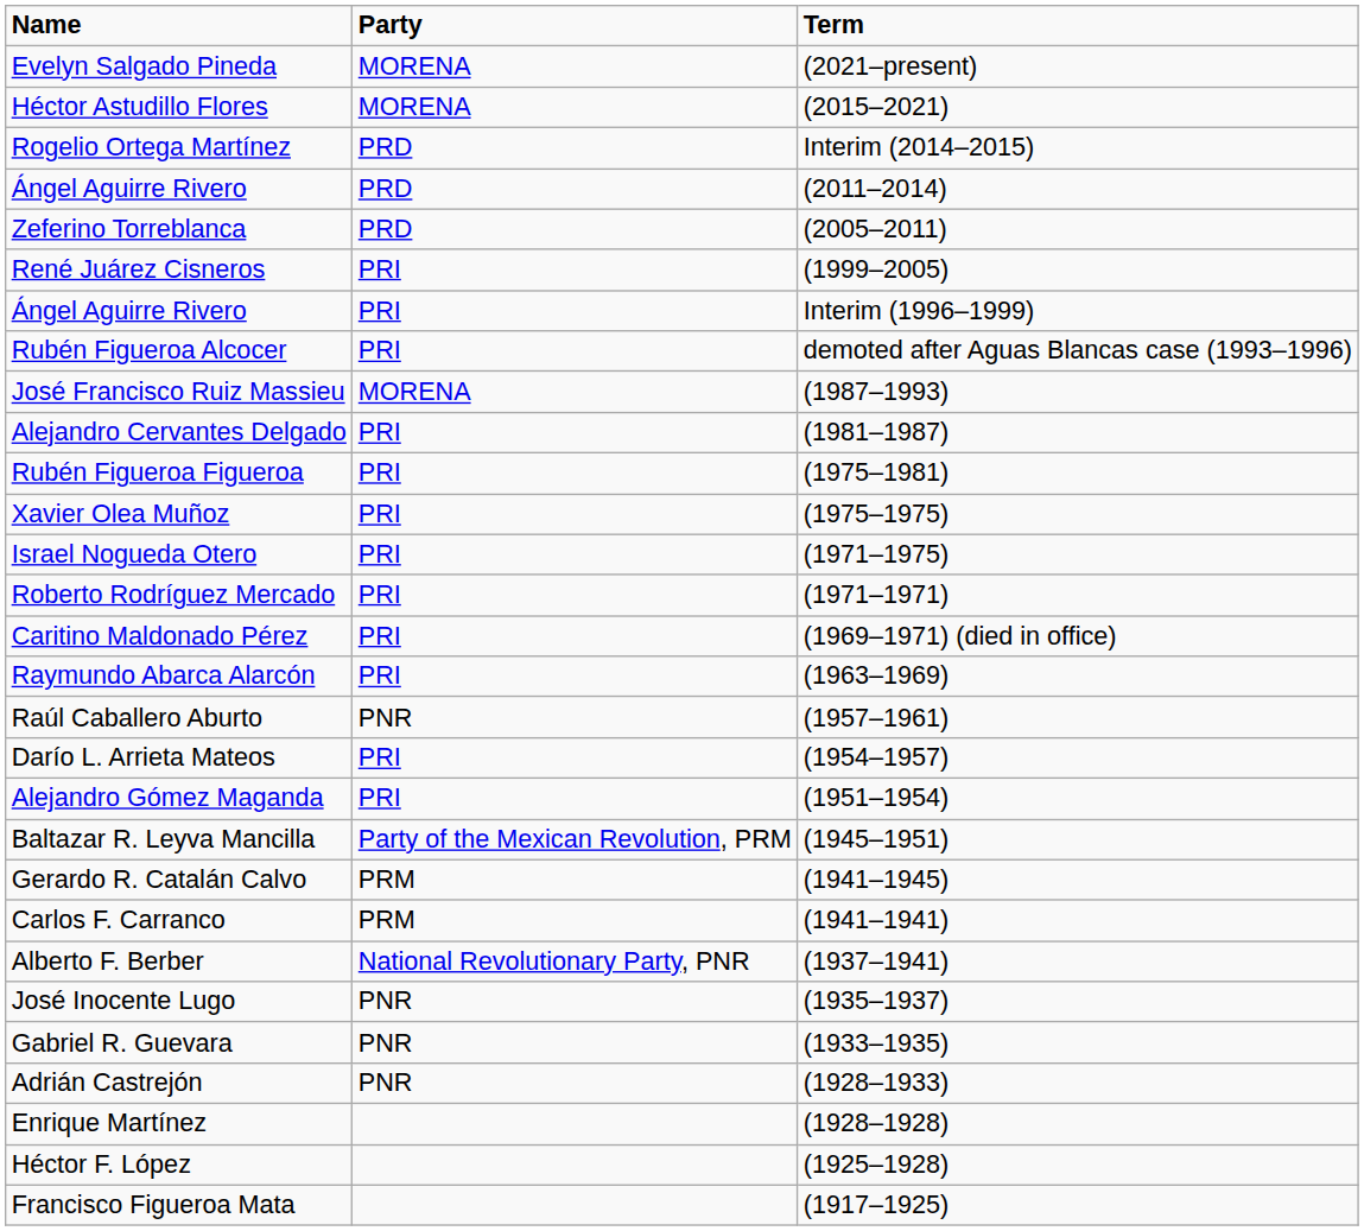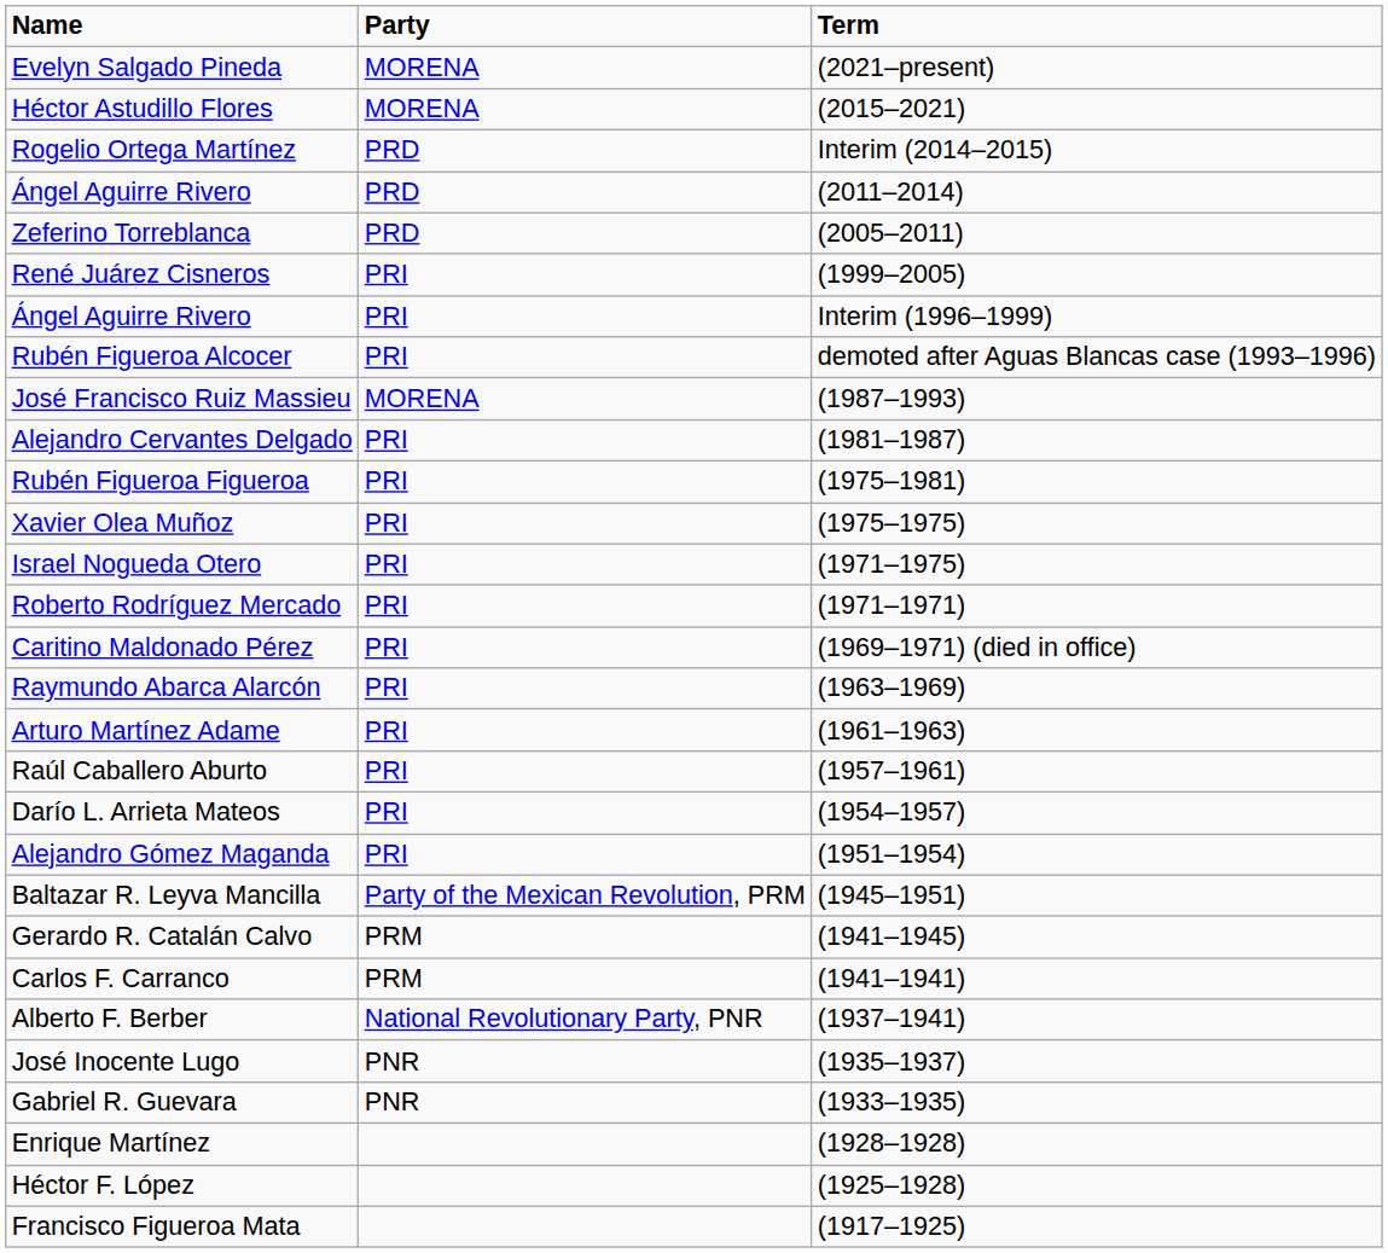 <table class="wikitable">
 <tr>
 <td><strong>Name</strong></td>
 <td><strong>Party</strong></td>
 <td><strong>Term</strong></td>
 </tr>
 <tr>
 <td><a href='#'>Evelyn Salgado Pineda</a></td>
 <td><a href='#'>MORENA</a></td>
 <td>(2021–present)</td>
 </tr>
 <tr>
 <td><a href='#'>Héctor Astudillo Flores</a></td>
 <td><a href='#'>MORENA</a></td>
 <td>(2015–2021)</td>
 </tr>
 <tr>
 <td><a href='#'>Rogelio Ortega Martínez</a></td>
 <td><a href='#'>PRD</a></td>
 <td>Interim (2014–2015)</td>
 </tr>
 <tr>
 <td><a href='#'>Ángel Aguirre Rivero</a></td>
 <td><a href='#'>PRD</a></td>
 <td>(2011–2014)</td>
 </tr>
 <tr>
 <td><a href='#'>Zeferino Torreblanca</a></td>
 <td><a href='#'>PRD</a></td>
 <td>(2005–2011)</td>
 </tr>
 <tr>
 <td><a href='#'>René Juárez Cisneros</a></td>
 <td><a href='#'>PRI</a></td>
 <td>(1999–2005)</td>
 </tr>
 <tr>
 <td><a href='#'>Ángel Aguirre Rivero</a></td>
 <td><a href='#'>PRI</a></td>
 <td>Interim (1996–1999)</td>
 </tr>
 <tr>
 <td><a href='#'>Rubén Figueroa Alcocer</a></td>
 <td><a href='#'>PRI</a></td>
 <td>demoted after Aguas Blancas case (1993–1996)</td>
 </tr>
 <tr>
 <td><a href='#'>José Francisco Ruiz Massieu</a></td>
 <td><a href='#'>MORENA</a></td>
 <td>(1987–1993)</td>
 </tr>
 <tr>
 <td><a href='#'>Alejandro Cervantes Delgado</a></td>
 <td><a href='#'>PRI</a></td>
 <td>(1981–1987)</td>
 </tr>
 <tr>
 <td><a href='#'>Rubén Figueroa Figueroa</a></td>
 <td><a href='#'>PRI</a></td>
 <td>(1975–1981)</td>
 </tr>
 <tr>
 <td><a href='#'>Xavier Olea Muñoz</a></td>
 <td><a href='#'>PRI</a></td>
 <td>(1975–1975)</td>
 </tr>
 <tr>
 <td><a href='#'>Israel Nogueda Otero</a></td>
 <td><a href='#'>PRI</a></td>
 <td>(1971–1975)</td>
 </tr>
 <tr>
 <td><a href='#'>Roberto Rodríguez Mercado</a></td>
 <td><a href='#'>PRI</a></td>
 <td>(1971–1971)</td>
 </tr>
 <tr>
 <td><a href='#'>Caritino Maldonado Pérez</a></td>
 <td><a href='#'>PRI</a></td>
 <td>(1969–1971) (died in office)</td>
 </tr>
 <tr>
 <td><a href='#'>Raymundo Abarca Alarcón</a></td>
 <td><a href='#'>PRI</a></td>
 <td>(1963–1969)</td>
 </tr>
 <tr>
+<td><a href='#'>Arturo Martínez Adame</a></td>
+<td><a href='#'>PRI</a></td>
+<td>(1961–1963)</td>
+</tr>
+<tr>
 <td>Raúl Caballero Aburto</td>
-<td>PNR</td>
+<td><a href='#'>PRI</a></td>
 <td>(1957–1961)</td>
 </tr>
 <tr>
 <td>Darío L. Arrieta Mateos</td>
 <td><a href='#'>PRI</a></td>
 <td>(1954–1957)</td>
 </tr>
 <tr>
 <td><a href='#'>Alejandro Gómez Maganda</a></td>
 <td><a href='#'>PRI</a></td>
 <td>(1951–1954)</td>
 </tr>
 <tr>
 <td>Baltazar R. Leyva Mancilla</td>
 <td><a href='#'>Party of the Mexican Revolution</a>, PRM</td>
 <td>(1945–1951)</td>
 </tr>
 <tr>
 <td>Gerardo R. Catalán Calvo</td>
 <td>PRM</td>
 <td>(1941–1945)</td>
 </tr>
 <tr>
 <td>Carlos F. Carranco</td>
 <td>PRM</td>
 <td>(1941–1941)</td>
 </tr>
 <tr>
 <td>Alberto F. Berber</td>
 <td><a href='#'>National Revolutionary Party</a>, PNR</td>
 <td>(1937–1941)</td>
 </tr>
 <tr>
 <td>José Inocente Lugo</td>
 <td>PNR</td>
 <td>(1935–1937)</td>
 </tr>
 <tr>
 <td>Gabriel R. Guevara</td>
 <td>PNR</td>
 <td>(1933–1935)</td>
 </tr>
 <tr>
-<td>Adrián Castrejón</td>
-<td>PNR</td>
-<td>(1928–1933)</td>
-</tr>
-<tr>
 <td>Enrique Martínez</td>
 <td></td>
 <td>(1928–1928)</td>
 </tr>
 <tr>
 <td>Héctor F. López</td>
 <td></td>
 <td>(1925–1928)</td>
 </tr>
 <tr>
 <td>Francisco Figueroa Mata</td>
 <td></td>
 <td>(1917–1925)</td>
 </tr>
 </table>
